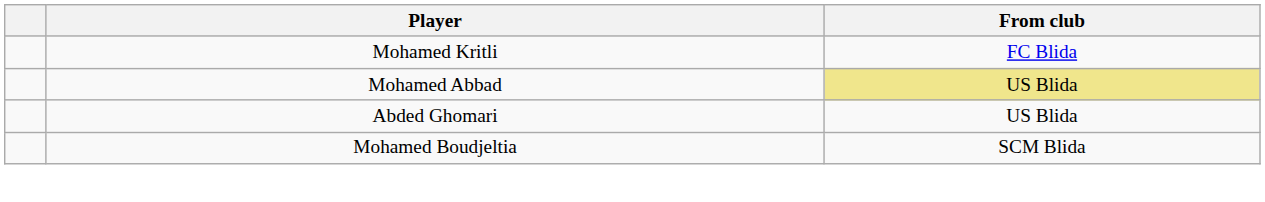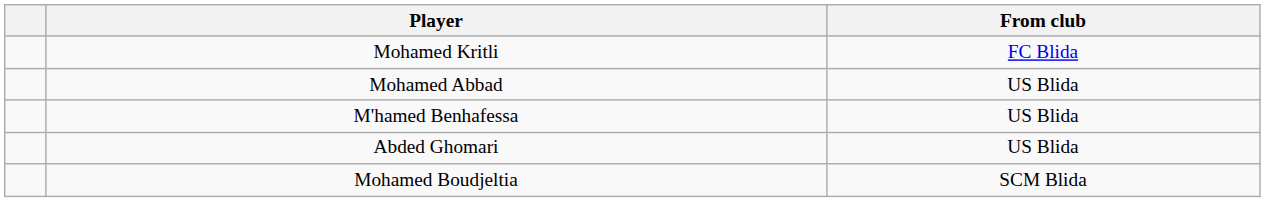 <table class="wikitable sortable" style="width:70%; text-align:center; font-size:85%; text-align:centre;">
 <tr>
 <th></th>
 <th>Player</th>
 <th>From club</th>
 </tr>
 <tr>
 <td></td>
 <td>Mohamed Kritli</td>
 <td><a href='#'>FC Blida</a></td>
 </tr>
 <tr>
 <td></td>
 <td>Mohamed Abbad</td>
-<td style="background: khaki;">US Blida</td>
+<td>US Blida</td>
+</tr>
+<tr>
+<td></td>
+<td>M'hamed Benhafessa</td>
+<td>US Blida</td>
 </tr>
 <tr>
 <td></td>
 <td>Abded Ghomari</td>
 <td>US Blida</td>
 </tr>
 <tr>
 <td></td>
 <td>Mohamed Boudjeltia</td>
 <td>SCM Blida</td>
 </tr>
 </table>
